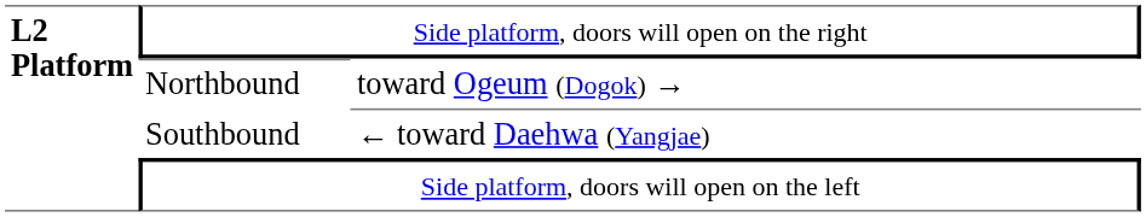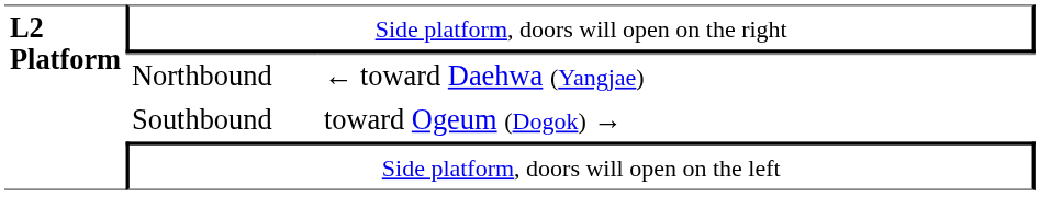 <table table border=0 cellspacing=0 cellpadding=3>
 <tr>
 <td style="border-top:solid 1px gray;border-bottom:solid 1px gray;" width=50 rowspan=10 valign=top><strong>L2<br>Platform</strong></td>
 <td style="border-top:solid 1px gray;border-right:solid 2px black;border-left:solid 2px black;border-bottom:solid 2px black;text-align:center;" colspan=2><small><a href='#'>Side platform</a>, doors will open on the right</small></td>
 </tr>
 <tr>
 <td style="border-bottom:solid 0px gray;border-top:solid 1px gray;" width=100>Northbound</td>
-<td>  toward <a href='#'>Ogeum</a> <small>(<a href='#'>Dogok</a>)</small> →</td>
+<td style="border-bottom:solid 0px gray;border-top:solid 1px gray;" width=390>←  toward <a href='#'>Daehwa</a> <small>(<a href='#'>Yangjae</a>)</small></td>
 </tr>
 <tr>
 <td>Southbound</td>
-<td style="border-bottom:solid 0px gray;border-top:solid 1px gray;" width=390>←  toward <a href='#'>Daehwa</a> <small>(<a href='#'>Yangjae</a>)</small></td>
+<td>  toward <a href='#'>Ogeum</a> <small>(<a href='#'>Dogok</a>)</small> →</td>
 </tr>
 <tr>
 <td style="border-top:solid 2px black;border-right:solid 2px black;border-left:solid 2px black;border-bottom:solid 1px gray;text-align:center;" colspan=2><small><a href='#'>Side platform</a>, doors will open on the left</small></td>
 </tr>
 </table>
